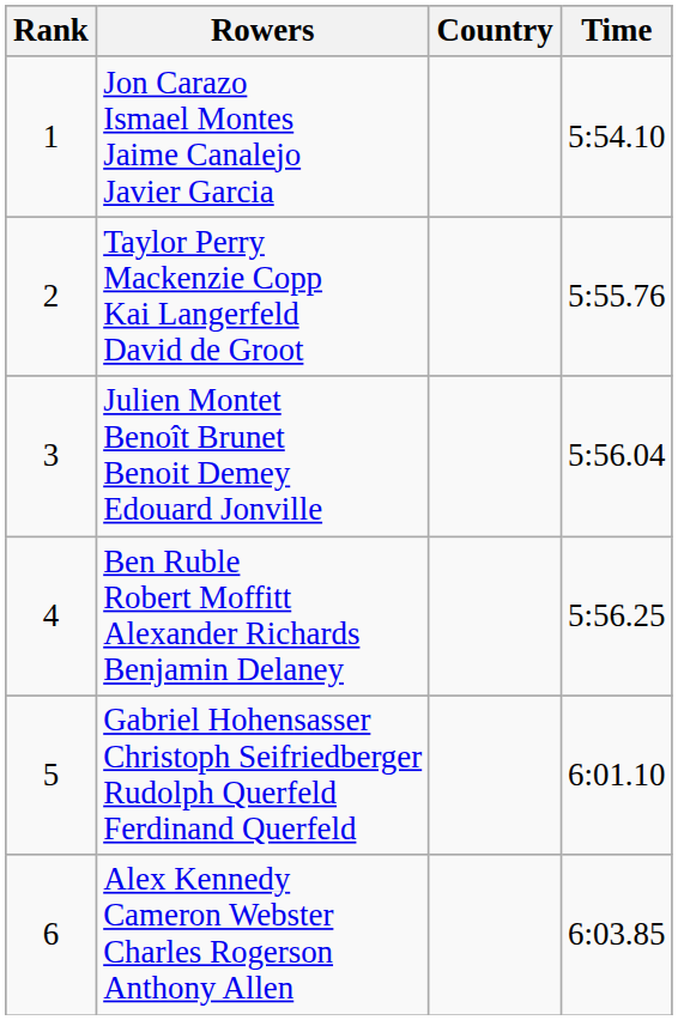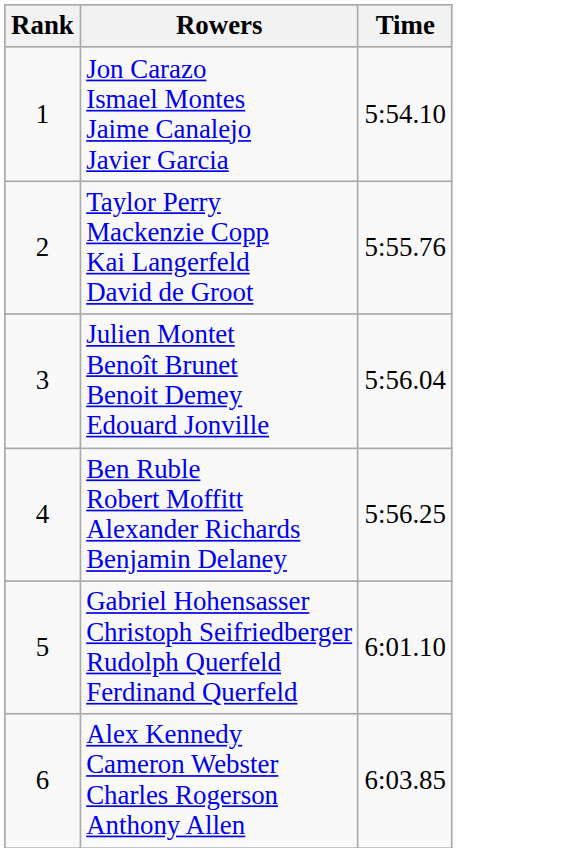 <table class="wikitable" style="text-align:center">
 <tr>
 <th>Rank</th>
 <th>Rowers</th>
-<th>Country</th>
 <th>Time</th>
 </tr>
 <tr>
 <td>1</td>
 <td align="left"><a href='#'>Jon Carazo</a><br><a href='#'>Ismael Montes</a><br><a href='#'>Jaime Canalejo</a><br><a href='#'>Javier Garcia</a></td>
-<td align="left"></td>
 <td>5:54.10</td>
 </tr>
 <tr>
 <td>2</td>
 <td align="left"><a href='#'>Taylor Perry</a><br><a href='#'>Mackenzie Copp</a><br><a href='#'>Kai Langerfeld</a><br><a href='#'>David de Groot</a></td>
-<td align="left"></td>
 <td>5:55.76</td>
 </tr>
 <tr>
 <td>3</td>
 <td align="left"><a href='#'>Julien Montet</a><br><a href='#'>Benoît Brunet</a><br><a href='#'>Benoit Demey</a><br><a href='#'>Edouard Jonville</a></td>
-<td align="left"></td>
 <td>5:56.04</td>
 </tr>
 <tr>
 <td>4</td>
 <td align="left"><a href='#'>Ben Ruble</a><br><a href='#'>Robert Moffitt</a><br><a href='#'>Alexander Richards</a><br><a href='#'>Benjamin Delaney</a></td>
-<td align="left"></td>
 <td>5:56.25</td>
 </tr>
 <tr>
 <td>5</td>
 <td align="left"><a href='#'>Gabriel Hohensasser</a><br><a href='#'>Christoph Seifriedberger</a><br><a href='#'>Rudolph Querfeld</a><br><a href='#'>Ferdinand Querfeld</a></td>
-<td align="left"></td>
 <td>6:01.10</td>
 </tr>
 <tr>
 <td>6</td>
 <td align="left"><a href='#'>Alex Kennedy</a><br><a href='#'>Cameron Webster</a><br><a href='#'>Charles Rogerson</a><br><a href='#'>Anthony Allen</a></td>
-<td align="left"></td>
 <td>6:03.85</td>
 </tr>
 </table>
